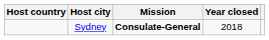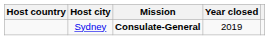 <table class="wikitable plainrowheaders" style="text-align:center;">
 <tr>
 <th scope="col">Host country</th>
 <th scope="col">Host city</th>
 <th scope="col">Mission</th>
 <th scope="col">Year closed</th>
 <th scope="col"></th>
 </tr>
 <tr>
 <td></td>
 <td><a href='#'>Sydney</a></td>
 <td><strong>Consulate-General</strong></td>
-<td>2018</td>
+<td>2019</td>
 <td></td>
 </tr>
 </table>
